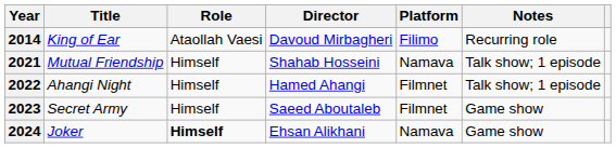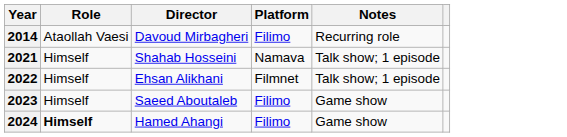 <table class="wikitable plainrowheaders sortable"  style=font-size:100%>
 <tr>
 <th scope="col">Year</th>
-<th scope="col">Title</th>
 <th scope="col">Role</th>
 <th scope="col">Director</th>
 <th scope="col" class="unsortable">Platform</th>
 <th>Notes</th>
 <th scope="col" class="unsortable"></th>
 </tr>
 <tr>
 <th scope=row>2014</th>
-<td><em><a href='#'>King of Ear</a></em></td>
 <td>Ataollah Vaesi</td>
 <td><a href='#'>Davoud Mirbagheri</a></td>
 <td><a href='#'>Filimo</a></td>
 <td>Recurring role</td>
 <td></td>
 </tr>
 <tr>
 <th scope=row>2021</th>
-<td><em><a href='#'>Mutual Friendship</a></em></td>
 <td>Himself</td>
 <td><a href='#'>Shahab Hosseini</a></td>
 <td>Namava</td>
 <td>Talk show; 1 episode</td>
 <td></td>
 </tr>
 <tr>
 <th scope=row>2022</th>
-<td><em>Ahangi Night</em></td>
 <td>Himself</td>
-<td><a href='#'>Hamed Ahangi</a></td>
+<td><a href='#'>Ehsan Alikhani</a></td>
 <td>Filmnet</td>
 <td>Talk show; 1 episode</td>
 <td></td>
 </tr>
 <tr>
 <th scope=row>2023</th>
-<td><em>Secret Army</em></td>
 <td>Himself</td>
 <td><a href='#'>Saeed Aboutaleb</a></td>
-<td>Filmnet</td>
+<td><a href='#'>Filimo</a></td>
 <td>Game show</td>
 <td></td>
 </tr>
 <tr>
 <th scope=row>2024</th>
-<td><em><a href='#'>Joker</a></em></td>
 <td><strong>Himself</strong></td>
-<td><a href='#'>Ehsan Alikhani</a></td>
-<td>Namava</td>
+<td><a href='#'>Hamed Ahangi</a></td>
+<td><a href='#'>Filimo</a></td>
 <td>Game show</td>
 <td></td>
 </tr>
 </table>
